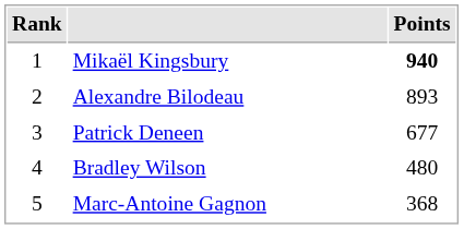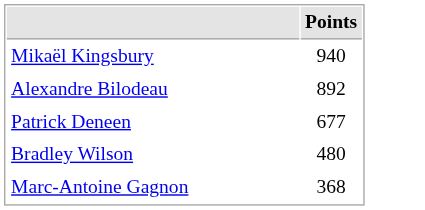 <table cellspacing="1" cellpadding="3" style="border:1px solid #AAAAAA;font-size:86%">
 <tr bgcolor="#E4E4E4">
-<th style="border-bottom:1px solid #AAAAAA" width=10>Rank</th>
 <th style="border-bottom:1px solid #AAAAAA" width=200></th>
 <th style="border-bottom:1px solid #AAAAAA" width=20>Points</th>
 </tr>
 <tr>
-<td style="text-align:center;">1</td>
 <td> <a href='#'>Mikaël Kingsbury</a></td>
-<td align=center><strong>940</strong></td>
+<td align=center>940</td>
 </tr>
 <tr>
-<td style="text-align:center;">2</td>
 <td> <a href='#'>Alexandre Bilodeau</a></td>
-<td align=center>893</td>
+<td align=center>892</td>
 </tr>
 <tr>
-<td style="text-align:center;">3</td>
 <td> <a href='#'>Patrick Deneen</a></td>
 <td align=center>677</td>
 </tr>
 <tr>
-<td style="text-align:center;">4</td>
 <td> <a href='#'>Bradley Wilson</a></td>
 <td align=center>480</td>
 </tr>
 <tr>
-<td style="text-align:center;">5</td>
 <td> <a href='#'>Marc-Antoine Gagnon</a></td>
 <td align=center>368</td>
 </tr>
 </table>
